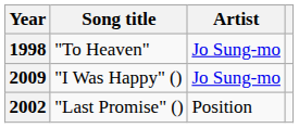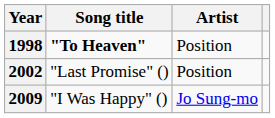 <table class="wikitable plainrowheaders sortable">
 <tr>
 <th scope="col">Year</th>
 <th scope="col">Song title</th>
 <th scope="col">Artist</th>
 <th scope="col" class="unsortable"></th>
 </tr>
 <tr>
 <th scope="row">1998</th>
-<td>"To Heaven"</td>
-<td><a href='#'>Jo Sung-mo</a></td>
+<td><strong>"To Heaven"</strong></td>
+<td>Position</td>
+<td style="text-align:center"></td>
+</tr>
+<tr>
+<th scope="row">2002</th>
+<td>"Last Promise" ()</td>
+<td>Position</td>
 <td style="text-align:center"></td>
 </tr>
 <tr>
 <th scope="row">2009</th>
 <td>"I Was Happy" ()</td>
 <td><a href='#'>Jo Sung-mo</a></td>
 <td style="text-align:center"></td>
 </tr>
-<tr>
-<th scope="row">2002</th>
-<td>"Last Promise" ()</td>
-<td>Position</td>
-<td style="text-align:center"></td>
-</tr>
 </table>
